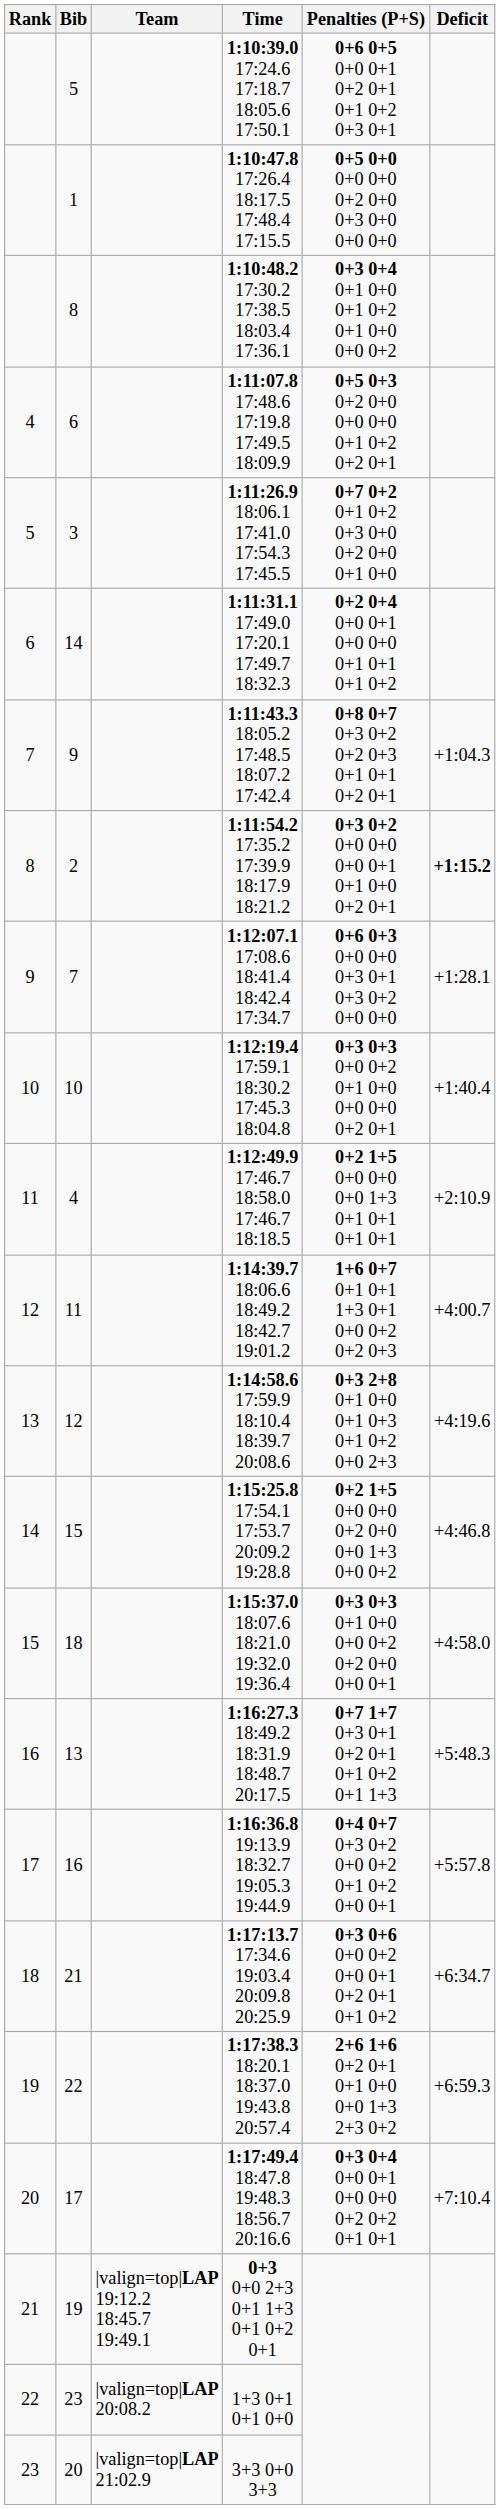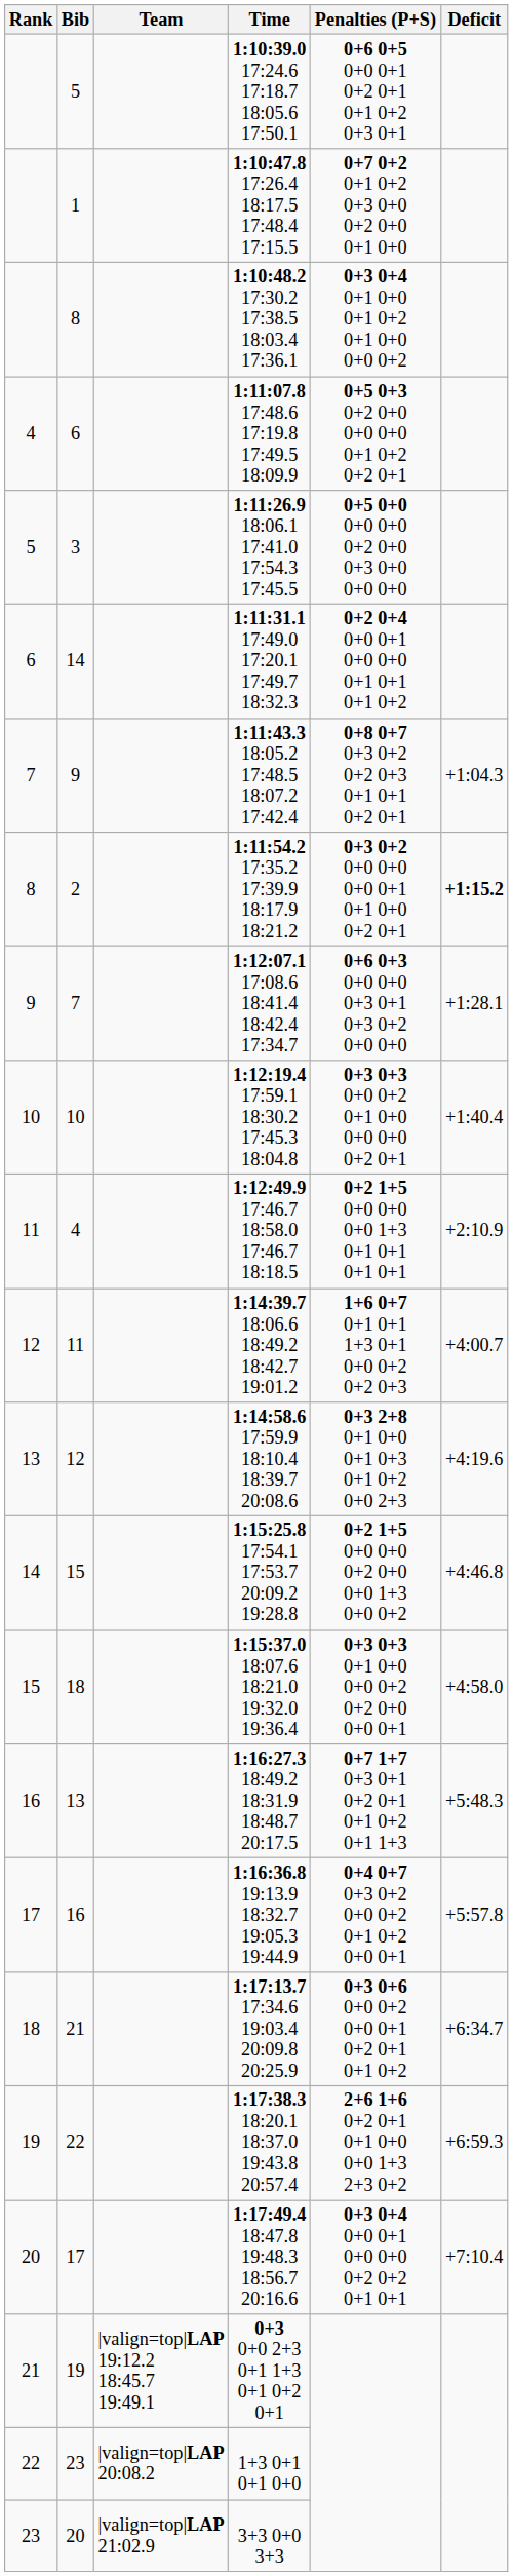 <table class="wikitable sortable" style="text-align:center">
 <tr>
 <th>Rank</th>
 <th>Bib</th>
 <th>Team</th>
 <th>Time</th>
 <th>Penalties (P+S)</th>
 <th>Deficit</th>
 </tr>
 <tr>
 <td></td>
 <td>5</td>
 <td align=left></td>
 <td><strong>1:10:39.0</strong><br>17:24.6<br>17:18.7<br>18:05.6<br>17:50.1</td>
 <td><strong>0+6 0+5</strong><br>0+0 0+1<br>0+2 0+1<br>0+1 0+2<br>0+3 0+1</td>
 <td></td>
 </tr>
 <tr>
 <td></td>
 <td>1</td>
 <td align=left></td>
 <td><strong>1:10:47.8</strong><br>17:26.4<br>18:17.5<br>17:48.4<br>17:15.5</td>
-<td><strong>0+5 0+0</strong><br>0+0 0+0<br>0+2 0+0<br>0+3 0+0<br>0+0 0+0</td>
+<td><strong>0+7 0+2</strong><br>0+1 0+2<br>0+3 0+0<br>0+2 0+0<br>0+1 0+0</td>
 <td></td>
 </tr>
 <tr>
 <td></td>
 <td>8</td>
 <td align=left></td>
 <td><strong>1:10:48.2</strong><br>17:30.2<br>17:38.5<br>18:03.4<br>17:36.1</td>
 <td><strong>0+3 0+4</strong><br>0+1 0+0<br>0+1 0+2<br>0+1 0+0<br>0+0 0+2</td>
 <td></td>
 </tr>
 <tr>
 <td>4</td>
 <td>6</td>
 <td align=left></td>
 <td><strong>1:11:07.8</strong><br>17:48.6<br>17:19.8<br>17:49.5<br>18:09.9</td>
 <td><strong>0+5 0+3</strong><br>0+2 0+0<br>0+0 0+0<br>0+1 0+2<br>0+2 0+1</td>
 <td></td>
 </tr>
 <tr>
 <td>5</td>
 <td>3</td>
 <td align=left></td>
 <td><strong>1:11:26.9</strong><br>18:06.1<br>17:41.0<br>17:54.3<br>17:45.5</td>
-<td><strong>0+7 0+2</strong><br>0+1 0+2<br>0+3 0+0<br>0+2 0+0<br>0+1 0+0</td>
+<td><strong>0+5 0+0</strong><br>0+0 0+0<br>0+2 0+0<br>0+3 0+0<br>0+0 0+0</td>
 <td></td>
 </tr>
 <tr>
 <td>6</td>
 <td>14</td>
 <td align=left></td>
 <td><strong>1:11:31.1</strong><br>17:49.0<br>17:20.1<br>17:49.7<br>18:32.3</td>
 <td><strong>0+2 0+4</strong><br>0+0 0+1<br>0+0 0+0<br>0+1 0+1<br>0+1 0+2</td>
 <td></td>
 </tr>
 <tr>
 <td>7</td>
 <td>9</td>
 <td align=left></td>
 <td><strong>1:11:43.3</strong><br>18:05.2<br>17:48.5<br>18:07.2<br>17:42.4</td>
 <td><strong>0+8 0+7</strong><br>0+3 0+2<br>0+2 0+3<br>0+1 0+1<br>0+2 0+1</td>
 <td>+1:04.3</td>
 </tr>
 <tr>
 <td>8</td>
 <td>2</td>
 <td align=left></td>
 <td><strong>1:11:54.2</strong><br>17:35.2<br>17:39.9<br>18:17.9<br>18:21.2</td>
 <td><strong>0+3 0+2</strong><br>0+0 0+0<br>0+0 0+1<br>0+1 0+0<br>0+2 0+1</td>
 <td><strong>+1:15.2</strong></td>
 </tr>
 <tr>
 <td>9</td>
 <td>7</td>
 <td align=left></td>
 <td><strong>1:12:07.1</strong><br>17:08.6<br>18:41.4<br>18:42.4<br>17:34.7</td>
 <td><strong>0+6 0+3</strong><br>0+0 0+0<br>0+3 0+1<br>0+3 0+2<br>0+0 0+0</td>
 <td>+1:28.1</td>
 </tr>
 <tr>
 <td>10</td>
 <td>10</td>
 <td align=left></td>
 <td><strong>1:12:19.4</strong><br>17:59.1<br>18:30.2<br>17:45.3<br>18:04.8</td>
 <td><strong>0+3 0+3</strong><br>0+0 0+2<br>0+1 0+0<br>0+0 0+0<br>0+2 0+1</td>
 <td>+1:40.4</td>
 </tr>
 <tr>
 <td>11</td>
 <td>4</td>
 <td align=left></td>
 <td><strong>1:12:49.9</strong><br>17:46.7<br>18:58.0<br>17:46.7<br>18:18.5</td>
 <td><strong>0+2 1+5</strong><br>0+0 0+0<br>0+0 1+3<br>0+1 0+1<br>0+1 0+1</td>
 <td>+2:10.9</td>
 </tr>
 <tr>
 <td>12</td>
 <td>11</td>
 <td align=left></td>
 <td><strong>1:14:39.7</strong><br>18:06.6<br>18:49.2<br>18:42.7<br>19:01.2</td>
 <td><strong>1+6 0+7</strong><br>0+1 0+1<br>1+3 0+1<br>0+0 0+2<br>0+2 0+3</td>
 <td>+4:00.7</td>
 </tr>
 <tr>
 <td>13</td>
 <td>12</td>
 <td align=left></td>
 <td><strong>1:14:58.6</strong><br>17:59.9<br>18:10.4<br>18:39.7<br>20:08.6</td>
 <td><strong>0+3 2+8</strong><br>0+1 0+0<br>0+1 0+3<br>0+1 0+2<br>0+0 2+3</td>
 <td>+4:19.6</td>
 </tr>
 <tr>
 <td>14</td>
 <td>15</td>
 <td align=left></td>
 <td><strong>1:15:25.8</strong><br>17:54.1<br>17:53.7<br>20:09.2<br>19:28.8</td>
 <td><strong>0+2 1+5</strong><br>0+0 0+0<br>0+2 0+0<br>0+0 1+3<br>0+0 0+2</td>
 <td>+4:46.8</td>
 </tr>
 <tr>
 <td>15</td>
 <td>18</td>
 <td align=left></td>
 <td><strong>1:15:37.0</strong><br>18:07.6<br>18:21.0<br>19:32.0<br>19:36.4</td>
 <td><strong>0+3 0+3</strong><br>0+1 0+0<br>0+0 0+2<br>0+2 0+0<br>0+0 0+1</td>
 <td>+4:58.0</td>
 </tr>
 <tr>
 <td>16</td>
 <td>13</td>
 <td align=left></td>
 <td><strong>1:16:27.3</strong><br>18:49.2<br>18:31.9<br>18:48.7<br>20:17.5</td>
 <td><strong>0+7 1+7</strong><br>0+3 0+1<br>0+2 0+1<br>0+1 0+2<br>0+1 1+3</td>
 <td>+5:48.3</td>
 </tr>
 <tr>
 <td>17</td>
 <td>16</td>
 <td align=left></td>
 <td><strong>1:16:36.8</strong><br>19:13.9<br>18:32.7<br>19:05.3<br>19:44.9</td>
 <td><strong>0+4 0+7</strong><br>0+3 0+2<br>0+0 0+2<br>0+1 0+2<br>0+0 0+1</td>
 <td>+5:57.8</td>
 </tr>
 <tr>
 <td>18</td>
 <td>21</td>
 <td align=left></td>
 <td><strong>1:17:13.7</strong><br>17:34.6<br>19:03.4<br>20:09.8<br>20:25.9</td>
 <td><strong>0+3 0+6</strong><br>0+0 0+2<br>0+0 0+1<br>0+2 0+1<br>0+1 0+2</td>
 <td>+6:34.7</td>
 </tr>
 <tr>
 <td>19</td>
 <td>22</td>
 <td align=left></td>
 <td><strong>1:17:38.3</strong><br>18:20.1<br>18:37.0<br>19:43.8<br>20:57.4</td>
 <td><strong>2+6 1+6</strong><br>0+2 0+1<br>0+1 0+0<br>0+0 1+3<br>2+3 0+2</td>
 <td>+6:59.3</td>
 </tr>
 <tr>
 <td>20</td>
 <td>17</td>
 <td align=left></td>
 <td><strong>1:17:49.4</strong><br>18:47.8<br>19:48.3<br>18:56.7<br>20:16.6</td>
 <td><strong>0+3 0+4</strong><br>0+0 0+1<br>0+0 0+0<br>0+2 0+2<br>0+1 0+1</td>
 <td>+7:10.4</td>
 </tr>
 <tr>
 <td>21</td>
 <td>19</td>
 <td align=left> |valign=top|<strong>LAP</strong><br>19:12.2<br>18:45.7<br>19:49.1</td>
 <td valign=top><strong>0+3</strong><br>0+0 2+3<br>0+1 1+3<br>0+1 0+2<br>0+1</td>
 <td rowspan=3></td>
 </tr>
 <tr>
 <td>22</td>
 <td>23</td>
 <td align=left> |valign=top|<strong>LAP</strong><br>20:08.2</td>
 <td valign=top><br>1+3 0+1<br>0+1 0+0</td>
 </tr>
 <tr>
 <td>23</td>
 <td>20</td>
 <td align=left> |valign=top|<strong>LAP</strong><br>21:02.9</td>
 <td valign=top><br>3+3 0+0<br>3+3</td>
 </tr>
 </table>
